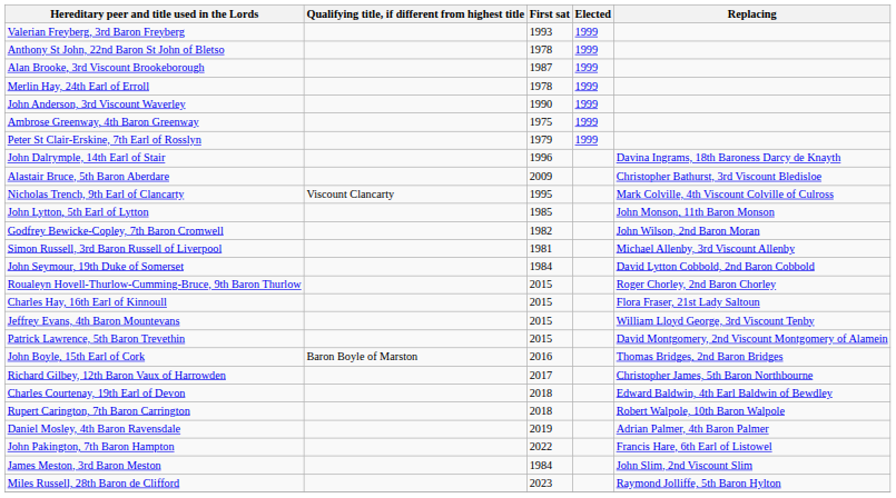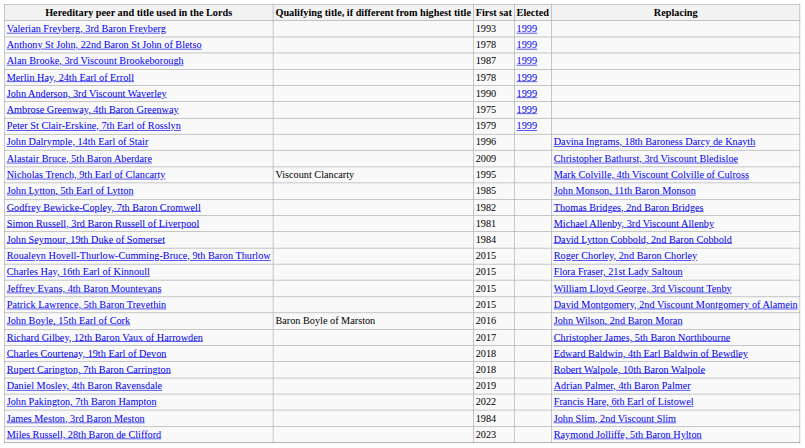 <table class="sortable wikitable">
 <tr>
 <th>Hereditary peer and title used in the Lords</th>
 <th>Qualifying title, if different from highest title</th>
 <th>First sat</th>
 <th>Elected</th>
 <th>Replacing</th>
 </tr>
 <tr>
 <td><a href='#'>Valerian Freyberg, 3rd Baron Freyberg</a></td>
 <td></td>
 <td>1993</td>
 <td><a href='#'>1999</a></td>
 <td></td>
 </tr>
 <tr>
 <td><a href='#'>Anthony St John, 22nd Baron St John of Bletso</a></td>
 <td></td>
 <td>1978</td>
 <td><a href='#'>1999</a></td>
 <td></td>
 </tr>
 <tr>
 <td><a href='#'>Alan Brooke, 3rd Viscount Brookeborough</a></td>
 <td></td>
 <td>1987</td>
 <td><a href='#'>1999</a></td>
 <td></td>
 </tr>
 <tr>
 <td><a href='#'>Merlin Hay, 24th Earl of Erroll</a></td>
 <td></td>
 <td>1978</td>
 <td><a href='#'>1999</a></td>
 <td></td>
 </tr>
 <tr>
 <td><a href='#'>John Anderson, 3rd Viscount Waverley</a></td>
 <td></td>
 <td>1990</td>
 <td><a href='#'>1999</a></td>
 <td></td>
 </tr>
 <tr>
 <td><a href='#'>Ambrose Greenway, 4th Baron Greenway</a></td>
 <td></td>
 <td>1975</td>
 <td><a href='#'>1999</a></td>
 <td></td>
 </tr>
 <tr>
 <td><a href='#'>Peter St Clair-Erskine, 7th Earl of Rosslyn</a></td>
 <td></td>
 <td>1979</td>
 <td><a href='#'>1999</a></td>
 <td></td>
 </tr>
 <tr>
 <td><a href='#'>John Dalrymple, 14th Earl of Stair</a><br></td>
 <td></td>
 <td>1996</td>
 <td></td>
 <td><a href='#'>Davina Ingrams, 18th Baroness Darcy de Knayth</a></td>
 </tr>
 <tr>
 <td><a href='#'>Alastair Bruce, 5th Baron Aberdare</a></td>
 <td></td>
 <td>2009</td>
 <td></td>
 <td><a href='#'>Christopher Bathurst, 3rd Viscount Bledisloe</a></td>
 </tr>
 <tr>
 <td><a href='#'>Nicholas Trench, 9th Earl of Clancarty</a></td>
 <td>Viscount Clancarty</td>
 <td>1995</td>
 <td></td>
 <td><a href='#'>Mark Colville, 4th Viscount Colville of Culross</a></td>
 </tr>
 <tr>
 <td><a href='#'>John Lytton, 5th Earl of Lytton</a><br></td>
 <td></td>
 <td>1985</td>
 <td></td>
 <td><a href='#'>John Monson, 11th Baron Monson</a></td>
 </tr>
 <tr>
 <td><a href='#'>Godfrey Bewicke-Copley, 7th Baron Cromwell</a><br></td>
 <td></td>
 <td>1982</td>
 <td></td>
-<td><a href='#'>John Wilson, 2nd Baron Moran</a></td>
+<td><a href='#'>Thomas Bridges, 2nd Baron Bridges</a></td>
 </tr>
 <tr>
 <td><a href='#'>Simon Russell, 3rd Baron Russell of Liverpool</a><br></td>
 <td></td>
 <td>1981</td>
 <td></td>
 <td><a href='#'>Michael Allenby, 3rd Viscount Allenby</a></td>
 </tr>
 <tr>
 <td><a href='#'>John Seymour, 19th Duke of Somerset</a><br></td>
 <td></td>
 <td>1984</td>
 <td></td>
 <td><a href='#'>David Lytton Cobbold, 2nd Baron Cobbold</a></td>
 </tr>
 <tr>
 <td><a href='#'>Roualeyn Hovell-Thurlow-Cumming-Bruce, 9th Baron Thurlow</a></td>
 <td></td>
 <td>2015</td>
 <td></td>
 <td><a href='#'>Roger Chorley, 2nd Baron Chorley</a></td>
 </tr>
 <tr>
 <td><a href='#'>Charles Hay, 16th Earl of Kinnoull</a></td>
 <td></td>
 <td>2015</td>
 <td></td>
 <td><a href='#'>Flora Fraser, 21st Lady Saltoun</a></td>
 </tr>
 <tr>
 <td><a href='#'>Jeffrey Evans, 4th Baron Mountevans</a></td>
 <td></td>
 <td>2015</td>
 <td></td>
 <td><a href='#'>William Lloyd George, 3rd Viscount Tenby</a></td>
 </tr>
 <tr>
 <td><a href='#'>Patrick Lawrence, 5th Baron Trevethin</a></td>
 <td></td>
 <td>2015</td>
 <td></td>
 <td><a href='#'>David Montgomery, 2nd Viscount Montgomery of Alamein</a></td>
 </tr>
 <tr>
 <td><a href='#'>John Boyle, 15th Earl of Cork</a></td>
 <td>Baron Boyle of Marston</td>
 <td>2016</td>
 <td></td>
-<td><a href='#'>Thomas Bridges, 2nd Baron Bridges</a></td>
+<td><a href='#'>John Wilson, 2nd Baron Moran</a></td>
 </tr>
 <tr>
 <td><a href='#'>Richard Gilbey, 12th Baron Vaux of Harrowden</a></td>
 <td></td>
 <td>2017</td>
 <td></td>
 <td><a href='#'>Christopher James, 5th Baron Northbourne</a></td>
 </tr>
 <tr>
 <td><a href='#'>Charles Courtenay, 19th Earl of Devon</a></td>
 <td></td>
 <td>2018</td>
 <td></td>
 <td><a href='#'>Edward Baldwin, 4th Earl Baldwin of Bewdley</a></td>
 </tr>
 <tr>
 <td><a href='#'>Rupert Carington, 7th Baron Carrington</a><br></td>
 <td></td>
 <td>2018</td>
 <td></td>
 <td><a href='#'>Robert Walpole, 10th Baron Walpole</a></td>
 </tr>
 <tr>
 <td><a href='#'>Daniel Mosley, 4th Baron Ravensdale</a></td>
 <td></td>
 <td>2019</td>
 <td></td>
 <td><a href='#'>Adrian Palmer, 4th Baron Palmer</a></td>
 </tr>
 <tr>
 <td><a href='#'>John Pakington, 7th Baron Hampton</a></td>
 <td></td>
 <td>2022</td>
 <td></td>
 <td><a href='#'>Francis Hare, 6th Earl of Listowel</a></td>
 </tr>
 <tr>
 <td><a href='#'>James Meston, 3rd Baron Meston</a><br></td>
 <td></td>
 <td>1984</td>
 <td></td>
 <td><a href='#'>John Slim, 2nd Viscount Slim</a></td>
 </tr>
 <tr>
 <td><a href='#'>Miles Russell, 28th Baron de Clifford</a></td>
 <td></td>
 <td>2023</td>
 <td></td>
 <td><a href='#'>Raymond Jolliffe, 5th Baron Hylton</a></td>
 </tr>
 <tr>
 </tr>
 </table>
